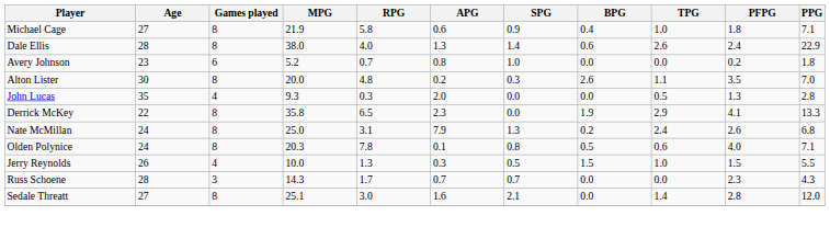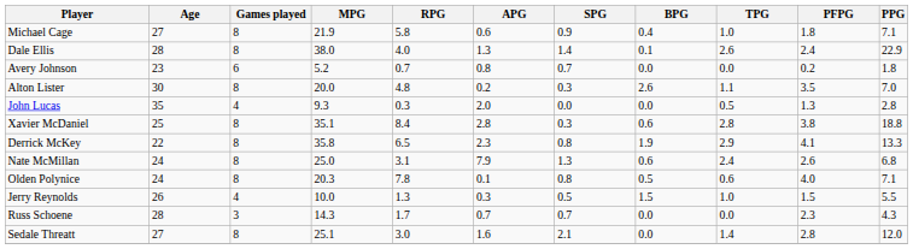 <table class="wikitable sortable">
 <tr>
 <th bgcolor="#DDDDFF" width="16%">Player</th>
 <th bgcolor="#DDDDFF" width="9%">Age</th>
 <th bgcolor="#DDDDFF" width="9%">Games played</th>
 <th bgcolor="#DDDDFF" width="9%">MPG</th>
 <th bgcolor="#DDDDFF" width="9%">RPG</th>
 <th bgcolor="#DDDDFF" width="9%">APG</th>
 <th bgcolor="#DDDDFF" width="9%">SPG</th>
 <th bgcolor="#DDDDFF" width="9%">BPG</th>
 <th bgcolor="#DDDDFF" width="9%">TPG</th>
 <th bgcolor="#DDDDFF" width="9%">PFPG</th>
 <th bgcolor="#DDDDFF" width="9%">PPG</th>
 </tr>
 <tr>
 <td>Michael Cage</td>
 <td>27</td>
 <td>8</td>
 <td>21.9</td>
 <td>5.8</td>
 <td>0.6</td>
 <td>0.9</td>
 <td>0.4</td>
 <td>1.0</td>
 <td>1.8</td>
 <td>7.1</td>
 </tr>
 <tr>
 <td>Dale Ellis</td>
 <td>28</td>
 <td>8</td>
 <td>38.0</td>
 <td>4.0</td>
 <td>1.3</td>
 <td>1.4</td>
-<td>0.6</td>
+<td>0.1</td>
 <td>2.6</td>
 <td>2.4</td>
 <td>22.9</td>
 </tr>
 <tr>
 <td>Avery Johnson</td>
 <td>23</td>
 <td>6</td>
 <td>5.2</td>
 <td>0.7</td>
 <td>0.8</td>
-<td>1.0</td>
+<td>0.7</td>
 <td>0.0</td>
 <td>0.0</td>
 <td>0.2</td>
 <td>1.8</td>
 </tr>
 <tr>
 <td>Alton Lister</td>
 <td>30</td>
 <td>8</td>
 <td>20.0</td>
 <td>4.8</td>
 <td>0.2</td>
 <td>0.3</td>
 <td>2.6</td>
 <td>1.1</td>
 <td>3.5</td>
 <td>7.0</td>
 </tr>
 <tr>
 <td><a href='#'>John Lucas</a></td>
 <td>35</td>
 <td>4</td>
 <td>9.3</td>
 <td>0.3</td>
 <td>2.0</td>
 <td>0.0</td>
 <td>0.0</td>
 <td>0.5</td>
 <td>1.3</td>
 <td>2.8</td>
 </tr>
 <tr>
+<td>Xavier McDaniel</td>
+<td>25</td>
+<td>8</td>
+<td>35.1</td>
+<td>8.4</td>
+<td>2.8</td>
+<td>0.3</td>
+<td>0.6</td>
+<td>2.8</td>
+<td>3.8</td>
+<td>18.8</td>
+</tr>
+<tr>
 <td>Derrick McKey</td>
 <td>22</td>
 <td>8</td>
 <td>35.8</td>
 <td>6.5</td>
 <td>2.3</td>
-<td>0.0</td>
+<td>0.8</td>
 <td>1.9</td>
 <td>2.9</td>
 <td>4.1</td>
 <td>13.3</td>
 </tr>
 <tr>
 <td>Nate McMillan</td>
 <td>24</td>
 <td>8</td>
 <td>25.0</td>
 <td>3.1</td>
 <td>7.9</td>
 <td>1.3</td>
-<td>0.2</td>
+<td>0.6</td>
 <td>2.4</td>
 <td>2.6</td>
 <td>6.8</td>
 </tr>
 <tr>
 <td>Olden Polynice</td>
 <td>24</td>
 <td>8</td>
 <td>20.3</td>
 <td>7.8</td>
 <td>0.1</td>
 <td>0.8</td>
 <td>0.5</td>
 <td>0.6</td>
 <td>4.0</td>
 <td>7.1</td>
 </tr>
 <tr>
 <td>Jerry Reynolds</td>
 <td>26</td>
 <td>4</td>
 <td>10.0</td>
 <td>1.3</td>
 <td>0.3</td>
 <td>0.5</td>
 <td>1.5</td>
 <td>1.0</td>
 <td>1.5</td>
 <td>5.5</td>
 </tr>
 <tr>
 <td>Russ Schoene</td>
 <td>28</td>
 <td>3</td>
 <td>14.3</td>
 <td>1.7</td>
 <td>0.7</td>
 <td>0.7</td>
 <td>0.0</td>
 <td>0.0</td>
 <td>2.3</td>
 <td>4.3</td>
 </tr>
 <tr>
 <td>Sedale Threatt</td>
 <td>27</td>
 <td>8</td>
 <td>25.1</td>
 <td>3.0</td>
 <td>1.6</td>
 <td>2.1</td>
 <td>0.0</td>
 <td>1.4</td>
 <td>2.8</td>
 <td>12.0</td>
 </tr>
 <tr>
 </tr>
 </table>
